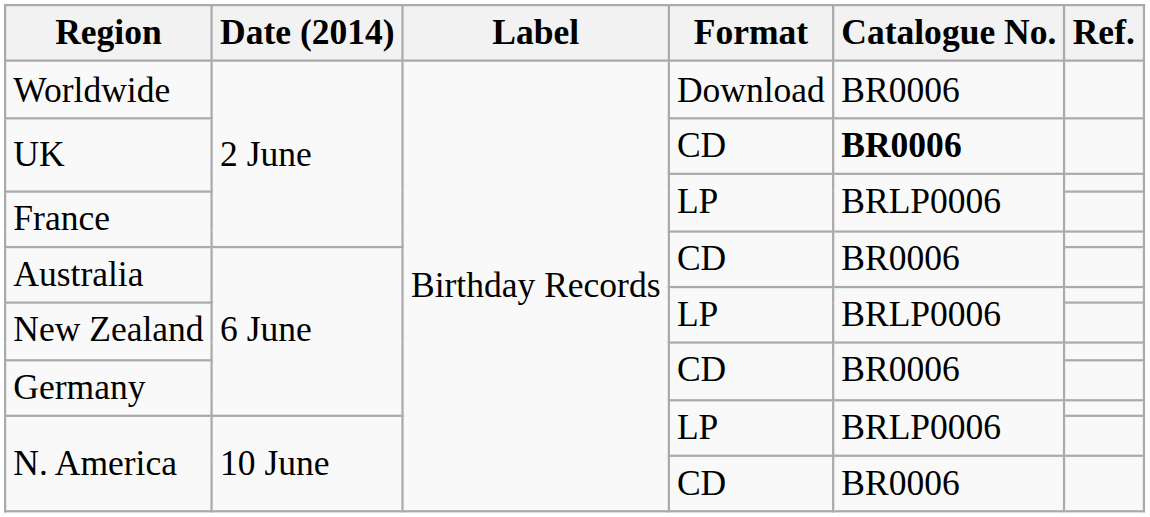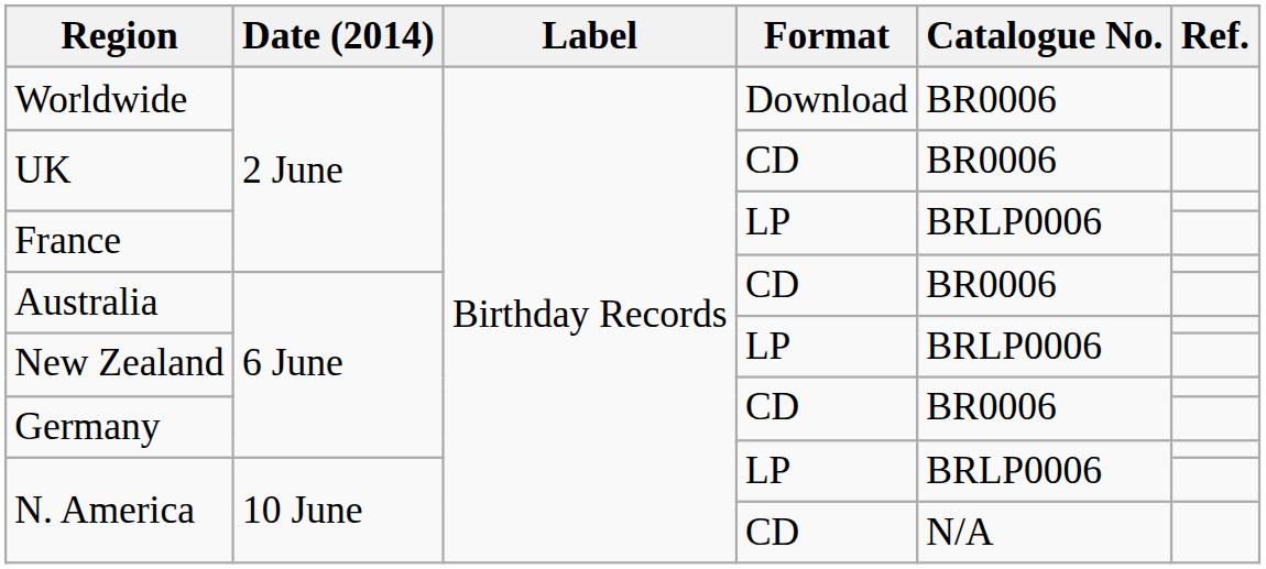 <table class="wikitable">
 <tr>
 <th>Region</th>
 <th>Date (2014)</th>
 <th>Label</th>
 <th>Format</th>
 <th>Catalogue No.</th>
 <th>Ref.</th>
 </tr>
 <tr>
 <td>Worldwide</td>
 <td rowspan="5">2 June</td>
 <td rowspan="13">Birthday Records</td>
 <td>Download</td>
 <td>BR0006</td>
 <td align="center"></td>
 </tr>
 <tr>
 <td rowspan="2">UK</td>
 <td>CD</td>
-<td><strong>BR0006</strong></td>
+<td>BR0006</td>
 <td align="center"></td>
 </tr>
 <tr>
 <td rowspan="2">LP</td>
 <td rowspan="2">BRLP0006</td>
 <td align="center"></td>
 </tr>
 <tr>
 <td rowspan="2">France</td>
 <td align="center"></td>
 </tr>
 <tr>
 <td rowspan="2">CD</td>
 <td rowspan="2">BR0006</td>
 <td align="center"></td>
 </tr>
 <tr>
 <td rowspan="2">Australia</td>
 <td rowspan="6">6 June</td>
 <td align="center"></td>
 </tr>
 <tr>
 <td rowspan="2">LP</td>
 <td rowspan="2">BRLP0006</td>
 <td align="center"></td>
 </tr>
 <tr>
 <td rowspan="2">New Zealand</td>
 <td align="center"></td>
 </tr>
 <tr>
 <td rowspan="2">CD</td>
 <td rowspan="2">BR0006</td>
 <td align="center"></td>
 </tr>
 <tr>
 <td rowspan="2">Germany</td>
 <td align="center"></td>
 </tr>
 <tr>
 <td rowspan="2">LP</td>
 <td rowspan="2">BRLP0006</td>
 <td align="center"></td>
 </tr>
 <tr>
 <td rowspan="2">N. America</td>
 <td rowspan="2">10 June</td>
 <td align="center"></td>
 </tr>
 <tr>
 <td>CD</td>
-<td>BR0006</td>
+<td>N/A</td>
 <td align="center"></td>
 </tr>
 </table>
